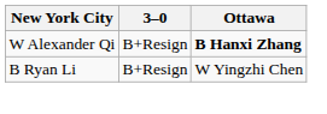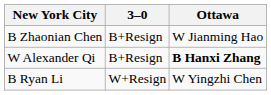 <table class="wikitable">
 <tr>
 <th>New York City</th>
 <th>3–0</th>
 <th>Ottawa</th>
+</tr>
+<tr>
+<td>B Zhaonian Chen</td>
+<td>B+Resign</td>
+<td>W Jianming Hao</td>
 </tr>
 <tr>
 <td>W Alexander Qi</td>
 <td>B+Resign</td>
 <td><strong>B Hanxi Zhang</strong></td>
 </tr>
 <tr>
 <td>B Ryan Li</td>
-<td>B+Resign</td>
+<td>W+Resign</td>
 <td>W Yingzhi Chen</td>
 </tr>
 </table>
